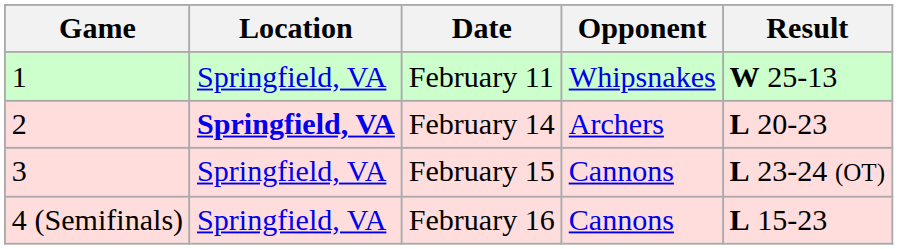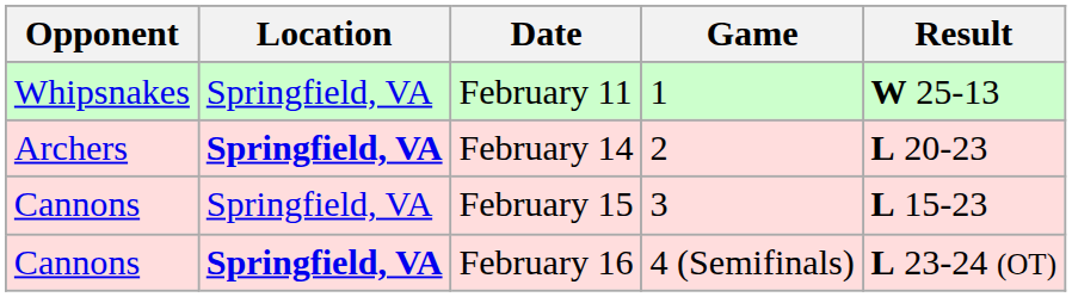 <table class="wikitable">
 <tr>
-<th>Game</th>
+<th>Opponent</th>
 <th>Location</th>
 <th>Date</th>
-<th>Opponent</th>
+<th>Game</th>
 <th>Result</th>
 </tr>
 <tr bgcolor="#CCFFCC">
-<td>1</td>
+<td><a href='#'>Whipsnakes</a></td>
 <td><a href='#'>Springfield, VA</a></td>
 <td>February 11</td>
-<td><a href='#'>Whipsnakes</a></td>
+<td>1</td>
 <td><strong>W</strong> 25-13</td>
 </tr>
 <tr bgcolor="#FFDDDD">
-<td>2</td>
+<td><a href='#'>Archers</a></td>
 <td><strong><a href='#'>Springfield, VA</a></strong></td>
 <td>February 14</td>
-<td><a href='#'>Archers</a></td>
+<td>2</td>
 <td><strong>L</strong> 20-23</td>
 </tr>
 <tr bgcolor="#FFDDDD">
-<td>3</td>
+<td><a href='#'>Cannons</a></td>
 <td><a href='#'>Springfield, VA</a></td>
 <td>February 15</td>
+<td>3</td>
+<td><strong>L</strong> 15-23</td>
+</tr>
+<tr bgcolor="#FFDDDD">
 <td><a href='#'>Cannons</a></td>
+<td><strong><a href='#'>Springfield, VA</a></strong></td>
+<td>February 16</td>
+<td>4 (Semifinals)</td>
 <td><strong>L</strong> 23-24 <small>(OT)</small></td>
 </tr>
-<tr bgcolor="#FFDDDD">
-<td>4 (Semifinals)</td>
-<td><a href='#'>Springfield, VA</a></td>
-<td>February 16</td>
-<td><a href='#'>Cannons</a></td>
-<td><strong>L</strong> 15-23</td>
-</tr>
 </table>
